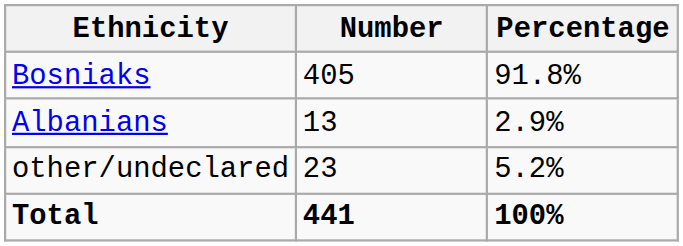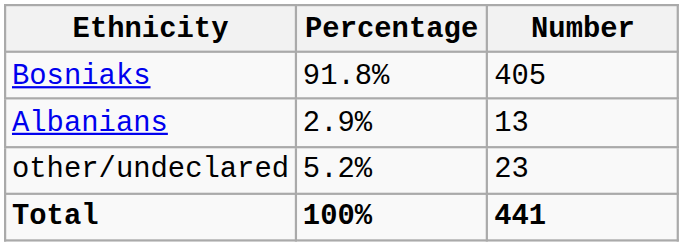 <table class="wikitable">
 <tr>
 <th width="100px">Ethnicity</th>
+<th width="80px">Percentage</th>
 <th width="80px">Number</th>
-<th width="80px">Percentage</th>
 </tr>
 <tr>
 <td><a href='#'>Bosniaks</a></td>
+<td>91.8%</td>
 <td>405</td>
-<td>91.8%</td>
 </tr>
 <tr>
 <td><a href='#'>Albanians</a></td>
+<td>2.9%</td>
 <td>13</td>
-<td>2.9%</td>
 </tr>
 <tr>
 <td>other/undeclared</td>
+<td>5.2%</td>
 <td>23</td>
-<td>5.2%</td>
 </tr>
 <tr>
 <td><strong>Total</strong></td>
+<td><strong>100%</strong></td>
 <td><strong>441</strong></td>
-<td><strong>100%</strong></td>
 </tr>
 </table>
